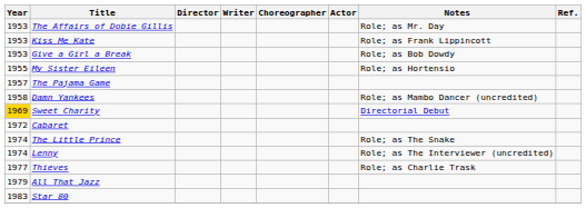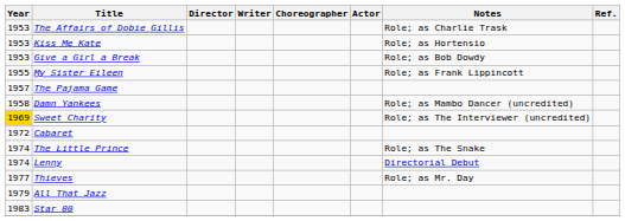 <table class="wikitable sortable">
 <tr>
 <th>Year</th>
 <th scope="col">Title</th>
 <th scope="col">Director</th>
 <th scope="col">Writer</th>
 <th scope="col">Choreographer</th>
 <th scope="col">Actor</th>
 <th>Notes</th>
 <th class=unsortable>Ref.</th>
 </tr>
 <tr>
 <td>1953</td>
 <td><em><a href='#'>The Affairs of Dobie Gillis</a></em></td>
 <td></td>
 <td></td>
 <td></td>
 <td></td>
-<td>Role; as Mr. Day</td>
+<td>Role; as Charlie Trask</td>
 <td></td>
 </tr>
 <tr>
 <td>1953</td>
 <td><em><a href='#'>Kiss Me Kate</a></em></td>
 <td></td>
 <td></td>
 <td></td>
 <td></td>
-<td>Role; as Frank Lippincott</td>
+<td>Role; as Hortensio</td>
 <td></td>
 </tr>
 <tr>
 <td>1953</td>
 <td><em><a href='#'>Give a Girl a Break</a></em></td>
 <td></td>
 <td></td>
 <td></td>
 <td></td>
 <td>Role; as Bob Dowdy</td>
 <td></td>
 </tr>
 <tr>
 <td>1955</td>
 <td><em><a href='#'>My Sister Eileen</a></em></td>
 <td></td>
 <td></td>
 <td></td>
 <td></td>
-<td>Role; as Hortensio</td>
+<td>Role; as Frank Lippincott</td>
 <td></td>
 </tr>
 <tr>
 <td>1957</td>
 <td><em><a href='#'>The Pajama Game</a></em></td>
 <td></td>
 <td></td>
 <td></td>
 <td></td>
 <td></td>
 <td></td>
 </tr>
 <tr>
 <td>1958</td>
 <td><em><a href='#'>Damn Yankees</a></em></td>
 <td></td>
 <td></td>
 <td></td>
 <td></td>
 <td>Role; as Mambo Dancer (uncredited)</td>
 <td></td>
 </tr>
 <tr>
 <td style="background: gold;">1969</td>
 <td><em><a href='#'>Sweet Charity</a></em></td>
 <td></td>
 <td></td>
 <td></td>
 <td></td>
-<td><a href='#'>Directorial Debut</a></td>
+<td>Role; as The Interviewer (uncredited)</td>
 <td></td>
 </tr>
 <tr>
 <td>1972</td>
 <td><em><a href='#'>Cabaret</a></em></td>
 <td></td>
 <td></td>
 <td></td>
 <td></td>
 <td></td>
 <td></td>
 </tr>
 <tr>
 <td>1974</td>
 <td><em><a href='#'>The Little Prince</a></em></td>
 <td></td>
 <td></td>
 <td></td>
 <td></td>
 <td>Role; as The Snake</td>
 <td></td>
 </tr>
 <tr>
 <td>1974</td>
 <td><em><a href='#'>Lenny</a></em></td>
 <td></td>
 <td></td>
 <td></td>
 <td></td>
-<td>Role; as The Interviewer (uncredited)</td>
+<td><a href='#'>Directorial Debut</a></td>
 <td></td>
 </tr>
 <tr>
 <td>1977</td>
 <td><em><a href='#'>Thieves</a></em></td>
 <td></td>
 <td></td>
 <td></td>
 <td></td>
-<td>Role; as Charlie Trask</td>
+<td>Role; as Mr. Day</td>
 <td></td>
 </tr>
 <tr>
 <td>1979</td>
 <td><em><a href='#'>All That Jazz</a></em></td>
 <td></td>
 <td></td>
 <td></td>
 <td></td>
 <td></td>
 <td></td>
 </tr>
 <tr>
 <td>1983</td>
 <td><em><a href='#'>Star 80</a></em></td>
 <td></td>
 <td></td>
 <td></td>
 <td></td>
 <td></td>
 <td></td>
 </tr>
 <tr>
 </tr>
 </table>
